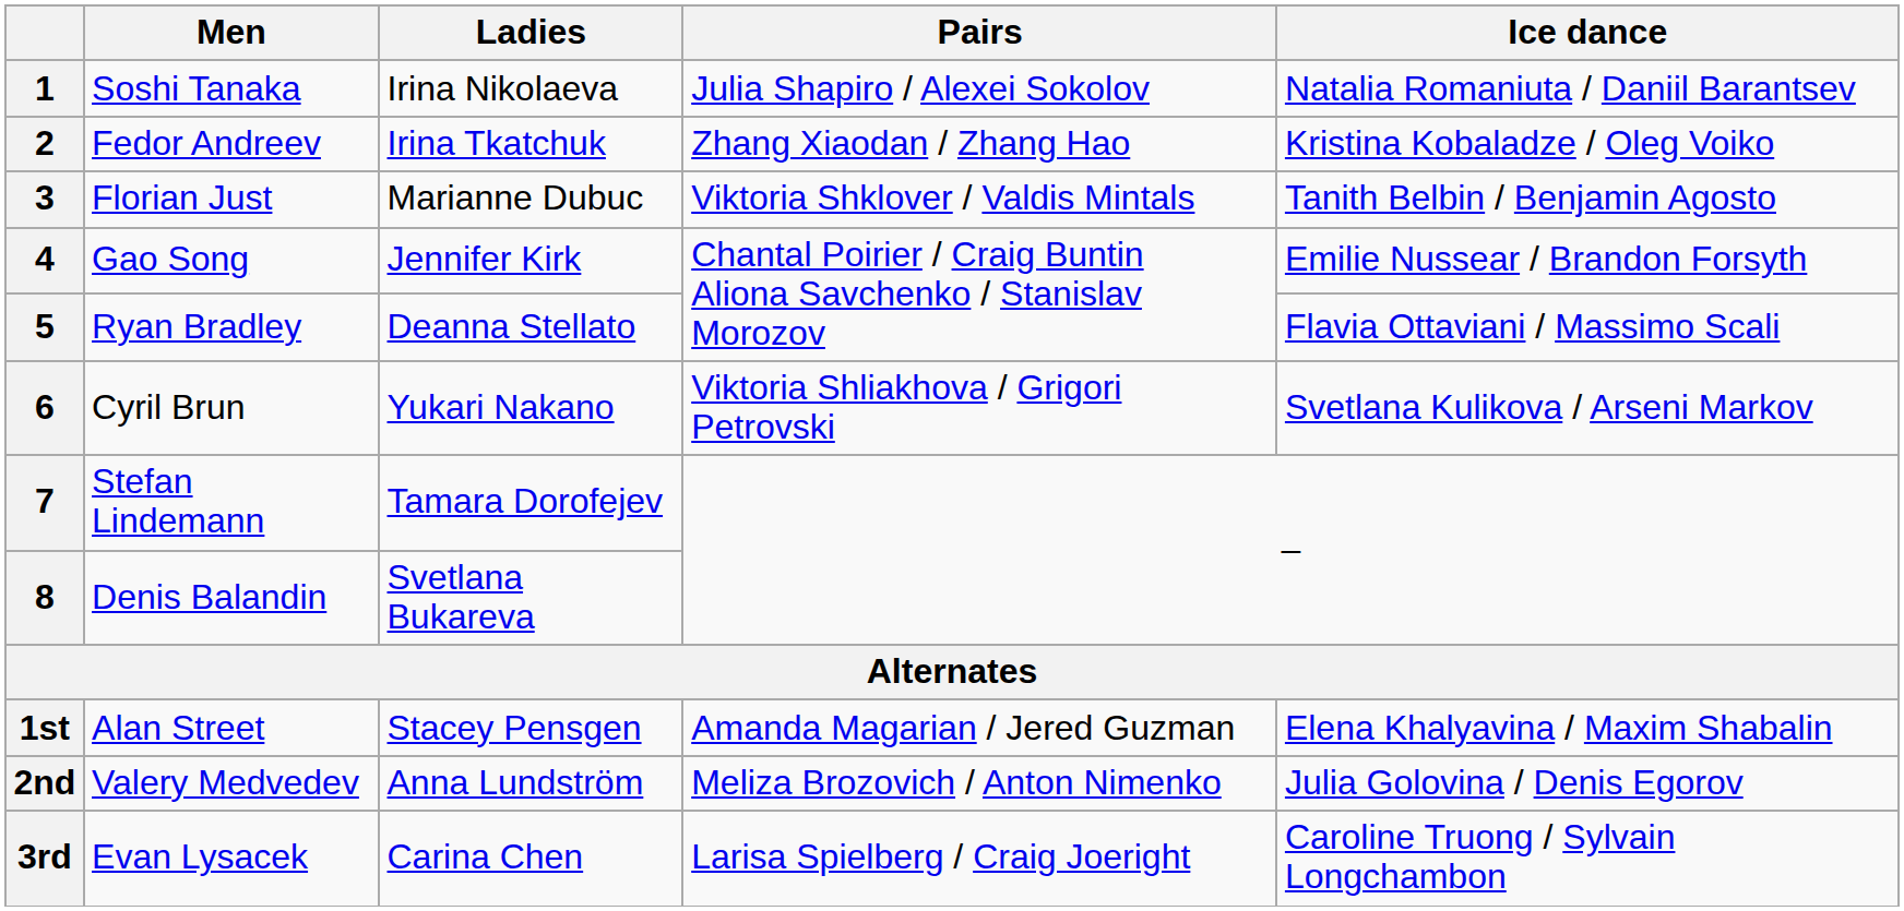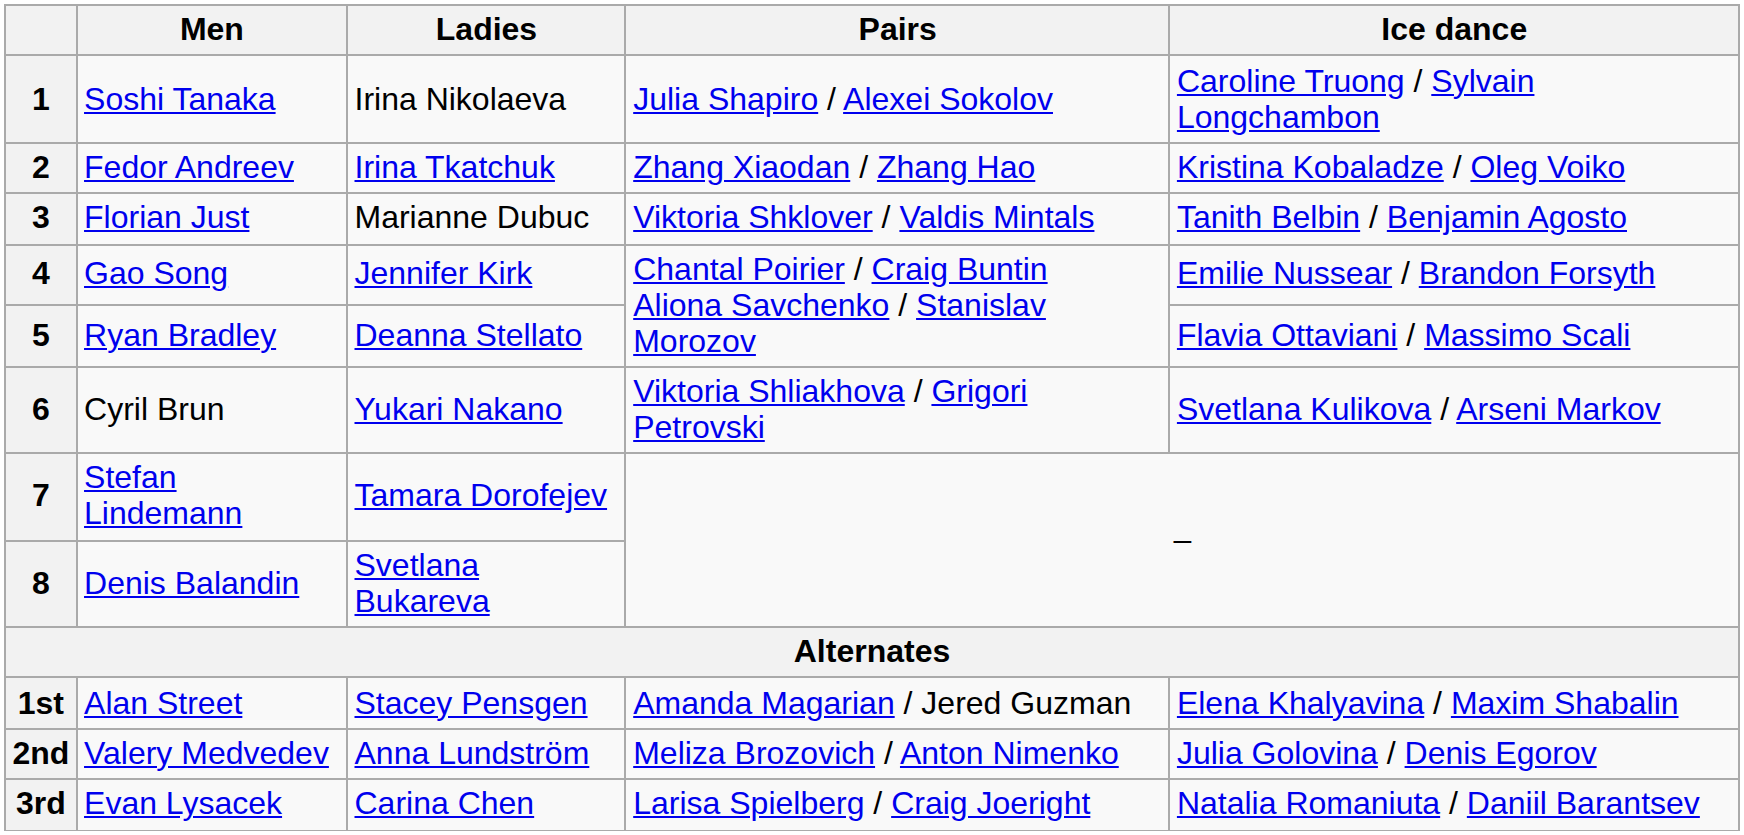 <table class="wikitable">
 <tr>
 <th></th>
 <th>Men</th>
 <th>Ladies</th>
 <th>Pairs</th>
 <th>Ice dance</th>
 </tr>
 <tr>
 <th>1</th>
 <td> <a href='#'>Soshi Tanaka</a></td>
 <td> Irina Nikolaeva</td>
 <td> <a href='#'>Julia Shapiro</a> / <a href='#'>Alexei Sokolov</a></td>
-<td> <a href='#'>Natalia Romaniuta</a> / <a href='#'>Daniil Barantsev</a></td>
+<td> <a href='#'>Caroline Truong</a> / <a href='#'>Sylvain Longchambon</a></td>
 </tr>
 <tr>
 <th>2</th>
 <td> <a href='#'>Fedor Andreev</a></td>
 <td> <a href='#'>Irina Tkatchuk</a></td>
 <td> <a href='#'>Zhang Xiaodan</a> / <a href='#'>Zhang Hao</a></td>
 <td> <a href='#'>Kristina Kobaladze</a> / <a href='#'>Oleg Voiko</a></td>
 </tr>
 <tr>
 <th>3</th>
 <td> <a href='#'>Florian Just</a></td>
 <td> Marianne Dubuc</td>
 <td> <a href='#'>Viktoria Shklover</a> / <a href='#'>Valdis Mintals</a></td>
 <td> <a href='#'>Tanith Belbin</a> / <a href='#'>Benjamin Agosto</a></td>
 </tr>
 <tr>
 <th>4</th>
 <td> <a href='#'>Gao Song</a></td>
 <td> <a href='#'>Jennifer Kirk</a></td>
 <td rowspan="2"> <a href='#'>Chantal Poirier</a> / <a href='#'>Craig Buntin</a> <br>  <a href='#'>Aliona Savchenko</a> / <a href='#'>Stanislav Morozov</a></td>
 <td> <a href='#'>Emilie Nussear</a> / <a href='#'>Brandon Forsyth</a></td>
 </tr>
 <tr>
 <th>5</th>
 <td> <a href='#'>Ryan Bradley</a></td>
 <td> <a href='#'>Deanna Stellato</a></td>
 <td> <a href='#'>Flavia Ottaviani</a> / <a href='#'>Massimo Scali</a></td>
 </tr>
 <tr>
 <th>6</th>
 <td> Cyril Brun</td>
 <td> <a href='#'>Yukari Nakano</a></td>
 <td> <a href='#'>Viktoria Shliakhova</a> / <a href='#'>Grigori Petrovski</a></td>
 <td> <a href='#'>Svetlana Kulikova</a> / <a href='#'>Arseni Markov</a></td>
 </tr>
 <tr>
 <th>7</th>
 <td> <a href='#'>Stefan Lindemann</a></td>
 <td> <a href='#'>Tamara Dorofejev</a></td>
 <td colspan="2" rowspan="2" align="center">–</td>
 </tr>
 <tr>
 <th>8</th>
 <td> <a href='#'>Denis Balandin</a></td>
 <td> <a href='#'>Svetlana Bukareva</a></td>
 </tr>
 <tr>
 <th colspan=5 align=center>Alternates</th>
 </tr>
 <tr>
 <th>1st</th>
 <td> <a href='#'>Alan Street</a></td>
 <td> <a href='#'>Stacey Pensgen</a></td>
 <td> <a href='#'>Amanda Magarian</a> / Jered Guzman</td>
 <td> <a href='#'>Elena Khalyavina</a> / <a href='#'>Maxim Shabalin</a></td>
 </tr>
 <tr>
 <th>2nd</th>
 <td> <a href='#'>Valery Medvedev</a></td>
 <td> <a href='#'>Anna Lundström</a></td>
 <td> <a href='#'>Meliza Brozovich</a> / <a href='#'>Anton Nimenko</a></td>
 <td> <a href='#'>Julia Golovina</a> / <a href='#'>Denis Egorov</a></td>
 </tr>
 <tr>
 <th>3rd</th>
 <td> <a href='#'>Evan Lysacek</a></td>
 <td> <a href='#'>Carina Chen</a></td>
 <td> <a href='#'>Larisa Spielberg</a> / <a href='#'>Craig Joeright</a></td>
-<td> <a href='#'>Caroline Truong</a> / <a href='#'>Sylvain Longchambon</a></td>
+<td> <a href='#'>Natalia Romaniuta</a> / <a href='#'>Daniil Barantsev</a></td>
 </tr>
 </table>
